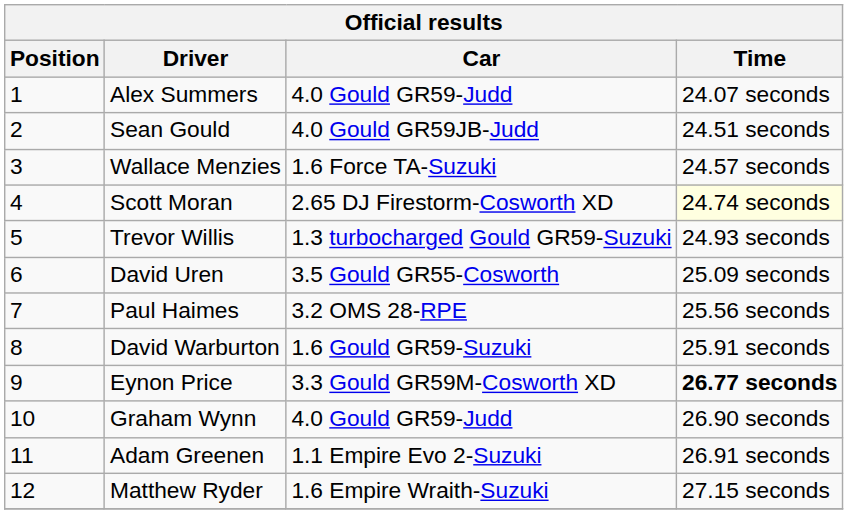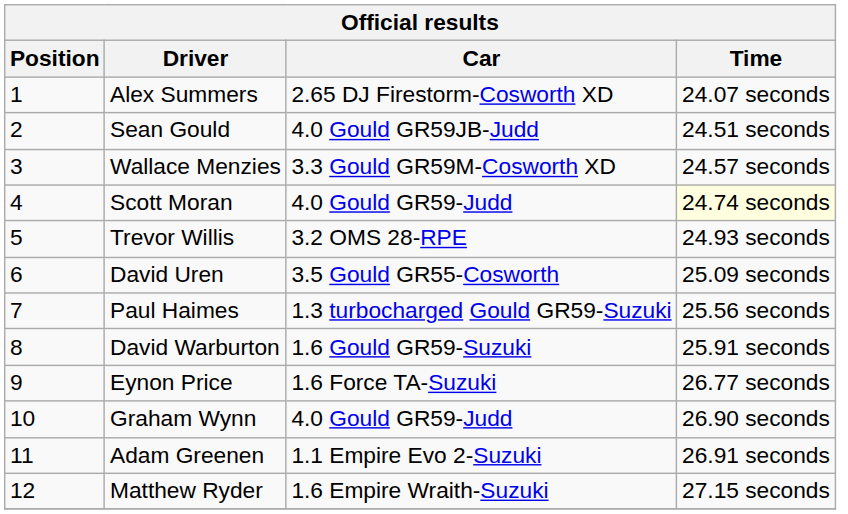 <table class="wikitable" style="font-size: 100%">
 <tr>
 <th colspan=4>Official results</th>
 </tr>
 <tr>
 <th>Position</th>
 <th>Driver</th>
 <th>Car</th>
 <th>Time</th>
 </tr>
 <tr>
 <td>1</td>
 <td>Alex Summers</td>
-<td>4.0 <a href='#'>Gould</a> GR59-<a href='#'>Judd</a></td>
+<td>2.65 DJ Firestorm-<a href='#'>Cosworth</a> XD</td>
 <td>24.07 seconds</td>
 </tr>
 <tr>
 <td>2</td>
 <td>Sean Gould</td>
 <td>4.0 <a href='#'>Gould</a> GR59JB-<a href='#'>Judd</a></td>
 <td>24.51 seconds</td>
 </tr>
 <tr>
 <td>3</td>
 <td>Wallace Menzies</td>
-<td>1.6 Force TA-<a href='#'>Suzuki</a></td>
+<td>3.3 <a href='#'>Gould</a> GR59M-<a href='#'>Cosworth</a> XD</td>
 <td>24.57 seconds</td>
 </tr>
 <tr>
 <td>4</td>
 <td>Scott Moran</td>
-<td>2.65 DJ Firestorm-<a href='#'>Cosworth</a> XD</td>
+<td>4.0 <a href='#'>Gould</a> GR59-<a href='#'>Judd</a></td>
 <td style="background: lightyellow;">24.74 seconds</td>
 </tr>
 <tr>
 <td>5</td>
 <td>Trevor Willis</td>
-<td>1.3 <a href='#'>turbocharged</a> <a href='#'>Gould</a> GR59-<a href='#'>Suzuki</a></td>
+<td>3.2 OMS 28-<a href='#'>RPE</a></td>
 <td>24.93 seconds</td>
 </tr>
 <tr>
 <td>6</td>
 <td>David Uren</td>
 <td>3.5 <a href='#'>Gould</a> GR55-<a href='#'>Cosworth</a></td>
 <td>25.09 seconds</td>
 </tr>
 <tr>
 <td>7</td>
 <td>Paul Haimes</td>
-<td>3.2 OMS 28-<a href='#'>RPE</a></td>
+<td>1.3 <a href='#'>turbocharged</a> <a href='#'>Gould</a> GR59-<a href='#'>Suzuki</a></td>
 <td>25.56 seconds</td>
 </tr>
 <tr>
 <td>8</td>
 <td>David Warburton</td>
 <td>1.6 <a href='#'>Gould</a> GR59-<a href='#'>Suzuki</a></td>
 <td>25.91 seconds</td>
 </tr>
 <tr>
 <td>9</td>
 <td>Eynon Price</td>
-<td>3.3 <a href='#'>Gould</a> GR59M-<a href='#'>Cosworth</a> XD</td>
-<td><strong>26.77 seconds</strong></td>
+<td>1.6 Force TA-<a href='#'>Suzuki</a></td>
+<td>26.77 seconds</td>
 </tr>
 <tr>
 <td>10</td>
 <td>Graham Wynn</td>
 <td>4.0 <a href='#'>Gould</a> GR59-<a href='#'>Judd</a></td>
 <td>26.90 seconds</td>
 </tr>
 <tr>
 <td>11</td>
 <td>Adam Greenen</td>
 <td>1.1 Empire Evo 2-<a href='#'>Suzuki</a></td>
 <td>26.91 seconds</td>
 </tr>
 <tr>
 <td>12</td>
 <td>Matthew Ryder</td>
 <td>1.6 Empire Wraith-<a href='#'>Suzuki</a></td>
 <td>27.15 seconds</td>
 </tr>
 <tr>
 </tr>
 </table>
